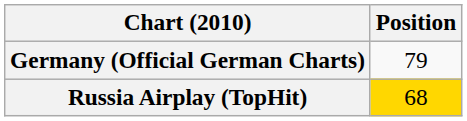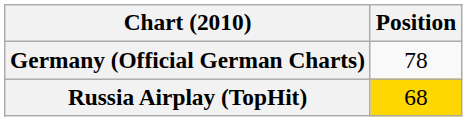 <table class="wikitable plainrowheaders" style="text-align:center;">
 <tr>
 <th scope="col">Chart (2010)</th>
 <th scope="col">Position</th>
 </tr>
 <tr>
 <th scope="row">Germany (Official German Charts)</th>
-<td>79</td>
+<td>78</td>
 </tr>
 <tr>
 <th scope="row">Russia Airplay (TopHit)</th>
 <td style="background: gold;">68</td>
 </tr>
 </table>
